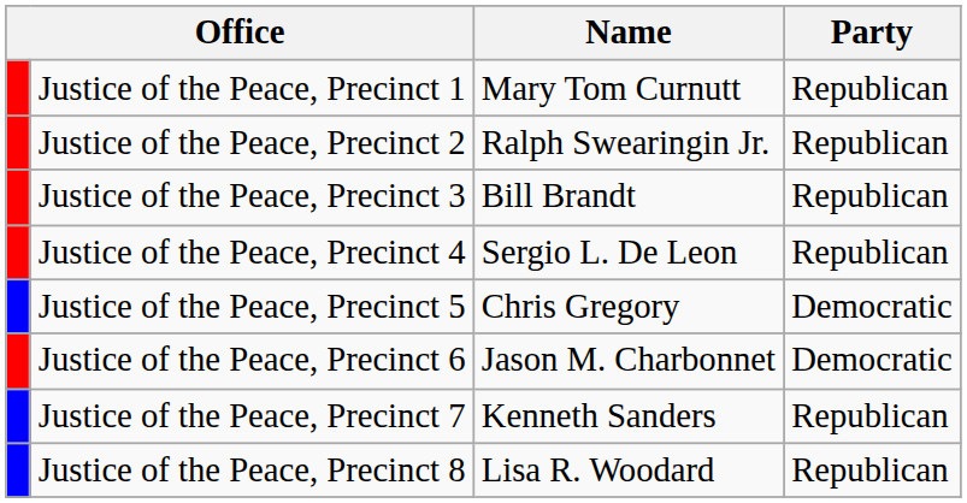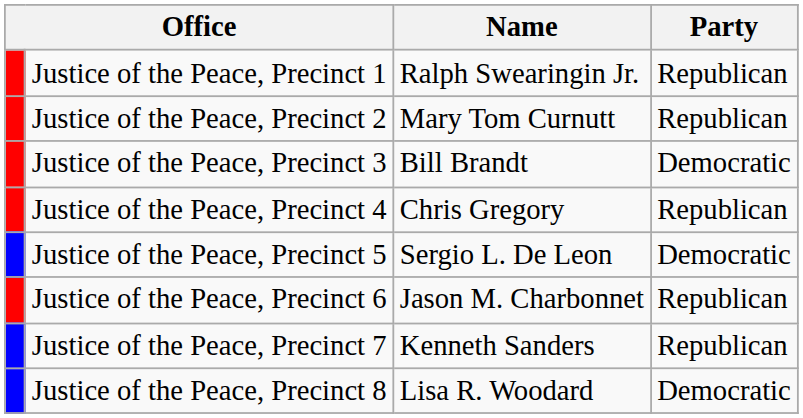 <table class="wikitable">
 <tr>
 <th colspan="2">Office</th>
 <th>Name</th>
 <th>Party</th>
 </tr>
 <tr>
 <td style="background:red"> </td>
 <td>Justice of the Peace, Precinct 1</td>
-<td>Mary Tom Curnutt</td>
+<td>Ralph Swearingin Jr.</td>
 <td>Republican</td>
 </tr>
 <tr>
 <td style="background:red"> </td>
 <td>Justice of the Peace, Precinct 2</td>
-<td>Ralph Swearingin Jr.</td>
+<td>Mary Tom Curnutt</td>
 <td>Republican</td>
 </tr>
 <tr>
 <td style="background:Red"> </td>
 <td>Justice of the Peace, Precinct 3</td>
 <td>Bill Brandt</td>
-<td>Republican</td>
+<td>Democratic</td>
 </tr>
 <tr>
 <td style="background:red"> </td>
 <td>Justice of the Peace, Precinct 4</td>
-<td>Sergio L. De Leon</td>
+<td>Chris Gregory</td>
 <td>Republican</td>
 </tr>
 <tr>
 <td style="background:blue"> </td>
 <td>Justice of the Peace, Precinct 5</td>
-<td>Chris Gregory</td>
+<td>Sergio L. De Leon</td>
 <td>Democratic</td>
 </tr>
 <tr>
 <td style="background:red"> </td>
 <td>Justice of the Peace, Precinct 6</td>
 <td>Jason M. Charbonnet</td>
-<td>Democratic</td>
+<td>Republican</td>
 </tr>
 <tr>
 <td style="background:blue"> </td>
 <td>Justice of the Peace, Precinct 7</td>
 <td>Kenneth Sanders</td>
 <td>Republican</td>
 </tr>
 <tr>
 <td style="background:blue"> </td>
 <td>Justice of the Peace, Precinct 8</td>
 <td>Lisa R. Woodard</td>
-<td>Republican</td>
+<td>Democratic</td>
 </tr>
 </table>
